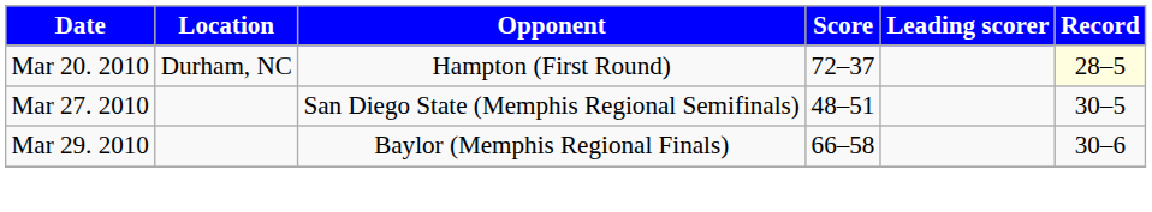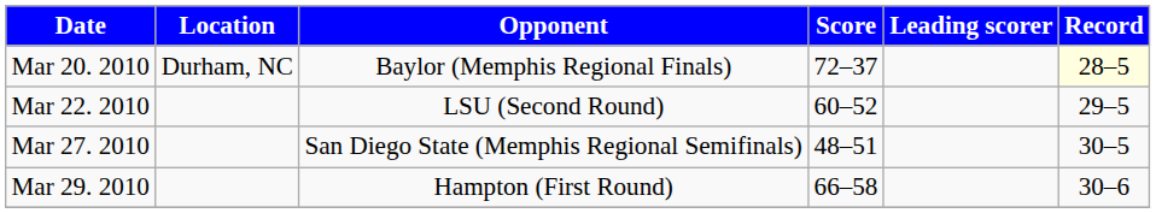 <table class="wikitable" style="text-align:center">
 <tr>
 <th style="background:blue;color:#FFFFFF;">Date</th>
 <th style="background:blue;color:#FFFFFF;">Location</th>
 <th style="background:blue;color:#FFFFFF;">Opponent</th>
 <th style="background:blue;color:#FFFFFF;">Score</th>
 <th style="background:blue;color:#FFFFFF;">Leading scorer</th>
 <th style="background:blue;color:#FFFFFF;">Record</th>
 </tr>
 <tr>
 <td>Mar 20. 2010</td>
 <td>Durham, NC</td>
-<td>Hampton (First Round)</td>
+<td>Baylor (Memphis Regional Finals)</td>
 <td>72–37</td>
 <td></td>
 <td style="background: lightyellow;">28–5</td>
+</tr>
+<tr>
+<td>Mar 22. 2010</td>
+<td></td>
+<td>LSU (Second Round)</td>
+<td>60–52</td>
+<td></td>
+<td>29–5</td>
 </tr>
 <tr>
 <td>Mar 27. 2010</td>
 <td></td>
 <td>San Diego State (Memphis Regional Semifinals)</td>
 <td>48–51</td>
 <td></td>
 <td>30–5</td>
 </tr>
 <tr>
 <td>Mar 29. 2010</td>
 <td></td>
-<td>Baylor (Memphis Regional Finals)</td>
+<td>Hampton (First Round)</td>
 <td>66–58</td>
 <td></td>
 <td>30–6</td>
 </tr>
 <tr>
 </tr>
 </table>
